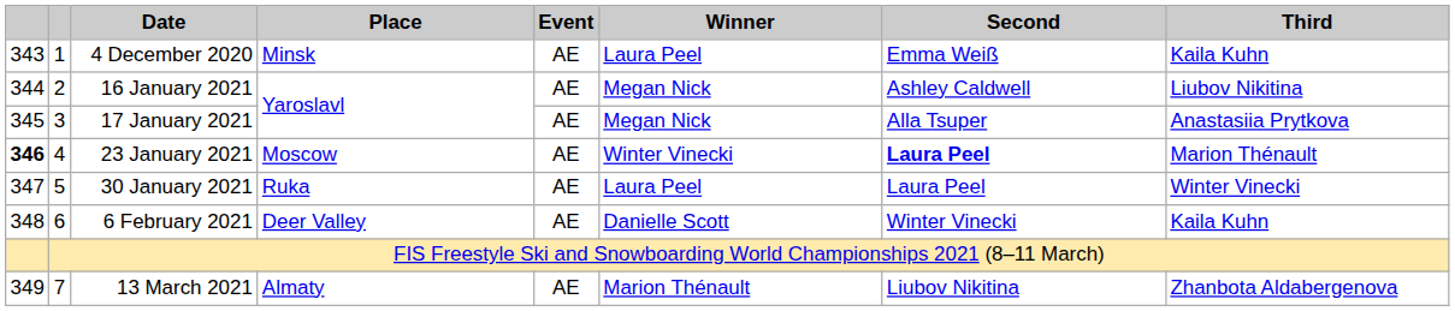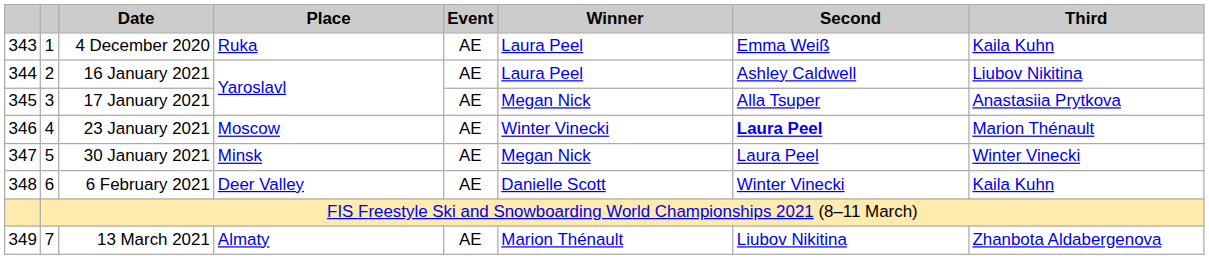 <table class="wikitable plainrowheaders" style="background:#fff; font-size:86%; line-height:16px; border:grey solid 1px; border-collapse:collapse;">
 <tr>
 <th scope="col" style="background:#ccc; width:20px;"></th>
 <th scope="col" style="background:#ccc; width=30 px;"></th>
 <th scope="col" style="background:#ccc; width:120px;">Date</th>
 <th scope="col" style="background:#ccc; width:180px;">Place</th>
 <th scope="col" style="background:#ccc; width:15px;">Event</th>
 <th scope="col" style="background:#ccc; width:185px;">Winner</th>
 <th scope="col" style="background:#ccc; width:185px;">Second</th>
 <th scope="col" style="background:#ccc; width:185px;">Third</th>
 </tr>
 <tr>
 <td align="center">343</td>
 <td align="center">1</td>
 <td align="right">4 December 2020</td>
-<td> <a href='#'>Minsk</a></td>
+<td> <a href='#'>Ruka</a></td>
 <td align="center">AE</td>
 <td> <a href='#'>Laura Peel</a></td>
 <td> <a href='#'>Emma Weiß</a></td>
 <td> <a href='#'>Kaila Kuhn</a></td>
 </tr>
 <tr>
 <td align="center">344</td>
 <td align="center">2</td>
 <td align="right">16 January 2021</td>
 <td rowspan="2"> <a href='#'>Yaroslavl</a></td>
 <td align="center">AE</td>
-<td> <a href='#'>Megan Nick</a></td>
+<td> <a href='#'>Laura Peel</a></td>
 <td> <a href='#'>Ashley Caldwell</a></td>
 <td> <a href='#'>Liubov Nikitina</a></td>
 </tr>
 <tr>
 <td align="center">345</td>
 <td align="center">3</td>
 <td align="right">17 January 2021</td>
 <td align="center">AE</td>
 <td> <a href='#'>Megan Nick</a></td>
 <td> <a href='#'>Alla Tsuper</a></td>
 <td> <a href='#'>Anastasiia Prytkova</a></td>
 </tr>
 <tr>
-<td align="center"><strong>346</strong></td>
+<td align="center">346</td>
 <td align="center">4</td>
 <td align="right">23 January 2021</td>
 <td> <a href='#'>Moscow</a></td>
 <td align="center">AE</td>
 <td> <a href='#'>Winter Vinecki</a></td>
 <td><strong> <a href='#'>Laura Peel</a></strong></td>
 <td> <a href='#'>Marion Thénault</a></td>
 </tr>
 <tr>
 <td align="center">347</td>
 <td align="center">5</td>
 <td align="right">30 January 2021</td>
-<td> <a href='#'>Ruka</a></td>
+<td> <a href='#'>Minsk</a></td>
 <td align="center">AE</td>
-<td> <a href='#'>Laura Peel</a></td>
+<td> <a href='#'>Megan Nick</a></td>
 <td> <a href='#'>Laura Peel</a></td>
 <td> <a href='#'>Winter Vinecki</a></td>
 </tr>
 <tr>
 <td align="center">348</td>
 <td align="center">6</td>
 <td align="right">6 February 2021</td>
 <td> <a href='#'>Deer Valley</a></td>
 <td align="center">AE</td>
 <td> <a href='#'>Danielle Scott</a></td>
 <td> <a href='#'>Winter Vinecki</a></td>
 <td> <a href='#'>Kaila Kuhn</a></td>
 </tr>
 <tr style="background:#FFEBAD">
 <td></td>
 <td align="center" colspan="7"><a href='#'>FIS Freestyle Ski and Snowboarding World Championships 2021</a>  (8–11 March)</td>
 </tr>
 <tr>
 <td align="center">349</td>
 <td align="center">7</td>
 <td align="right">13 March 2021</td>
 <td> <a href='#'>Almaty</a></td>
 <td align="center">AE</td>
 <td> <a href='#'>Marion Thénault</a></td>
 <td> <a href='#'>Liubov Nikitina</a></td>
 <td> <a href='#'>Zhanbota Aldabergenova</a></td>
 </tr>
 </table>
